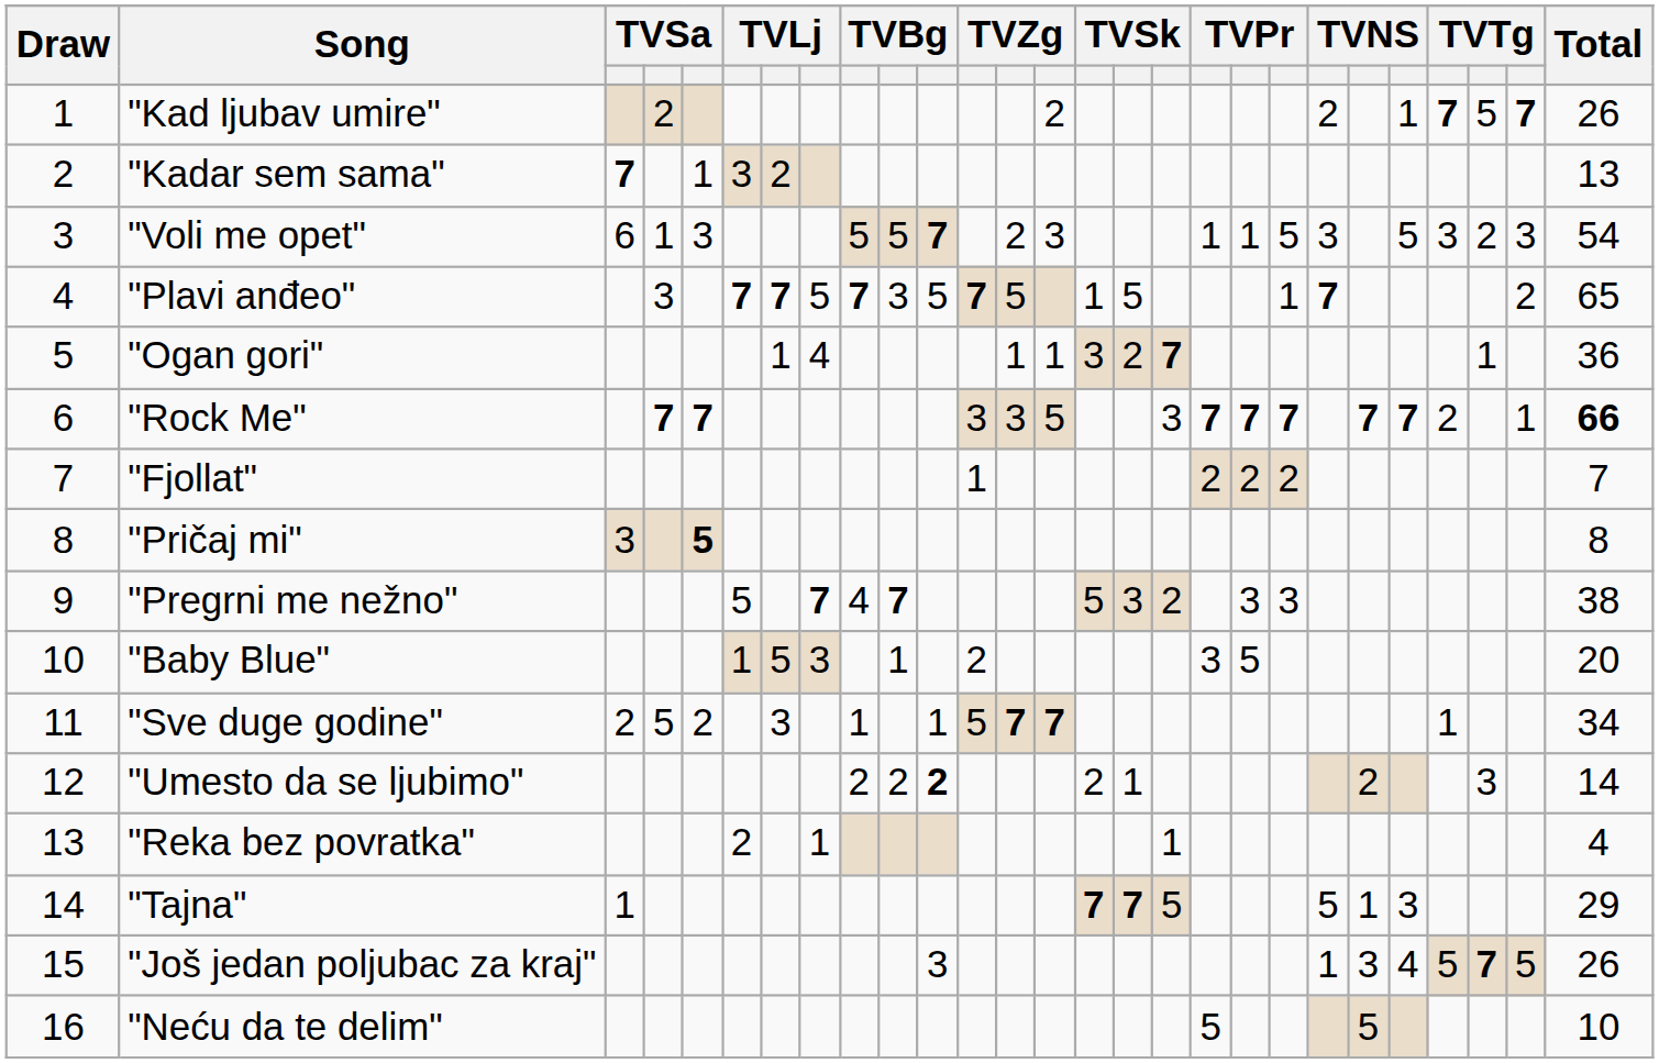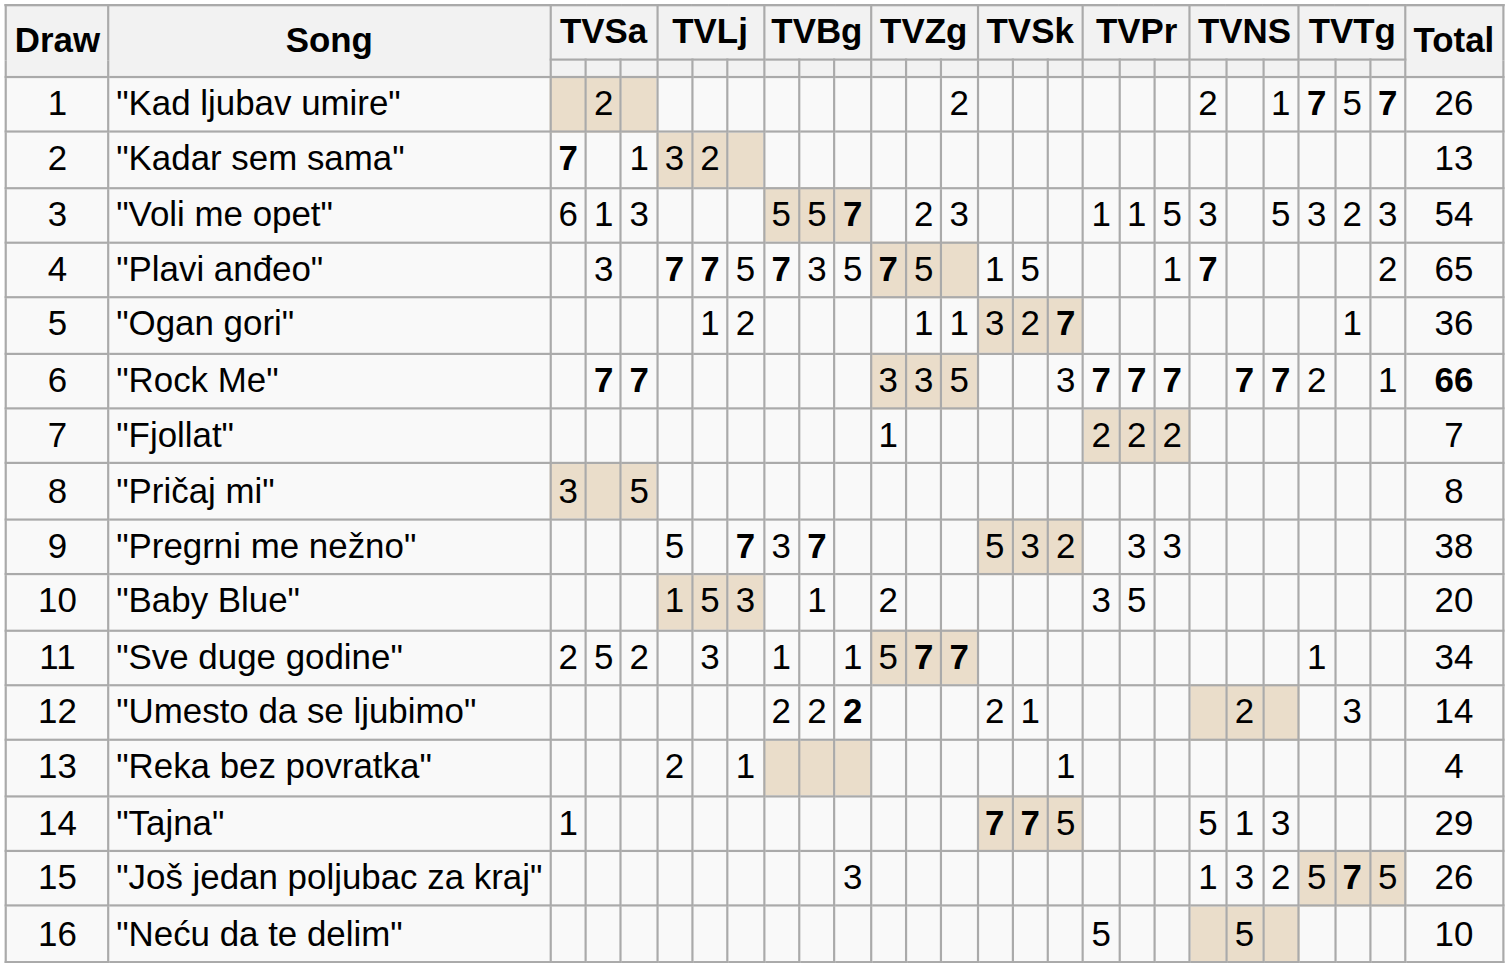 <table class="sortable wikitable" style="margin: 1em auto 1em auto; text-align:center;">
 <tr>
 </tr>
 <tr>
 <th rowspan="2">Draw</th>
 <th rowspan="2">Song</th>
 <th colspan="3">TVSa</th>
 <th colspan="3">TVLj</th>
 <th colspan="3">TVBg</th>
 <th colspan="3">TVZg</th>
 <th colspan="3">TVSk</th>
 <th colspan="3">TVPr</th>
 <th colspan="3">TVNS</th>
 <th colspan="3">TVTg</th>
 <th rowspan="2">Total</th>
 </tr>
 <tr>
 <th></th>
 <th></th>
 <th></th>
 <th></th>
 <th></th>
 <th></th>
 <th></th>
 <th></th>
 <th></th>
 <th></th>
 <th></th>
 <th></th>
 <th></th>
 <th></th>
 <th></th>
 <th></th>
 <th></th>
 <th></th>
 <th></th>
 <th></th>
 <th></th>
 <th></th>
 <th></th>
 <th></th>
 </tr>
 <tr>
 <td>1</td>
 <td align="left">"Kad ljubav umire"</td>
 <td style="background:#EADDCA;"></td>
 <td style="background:#EADDCA;">2</td>
 <td style="background:#EADDCA;"></td>
 <td></td>
 <td></td>
 <td></td>
 <td></td>
 <td></td>
 <td></td>
 <td></td>
 <td></td>
 <td>2</td>
 <td></td>
 <td></td>
 <td></td>
 <td></td>
 <td></td>
 <td></td>
 <td>2</td>
 <td></td>
 <td>1</td>
 <td><strong>7</strong></td>
 <td>5</td>
 <td><strong>7</strong></td>
 <td>26</td>
 </tr>
 <tr>
 <td>2</td>
 <td align="left">"Kadar sem sama"</td>
 <td><strong>7</strong></td>
 <td></td>
 <td>1</td>
 <td style="background:#EADDCA;">3</td>
 <td style="background:#EADDCA;">2</td>
 <td style="background:#EADDCA;"></td>
 <td></td>
 <td></td>
 <td></td>
 <td></td>
 <td></td>
 <td></td>
 <td></td>
 <td></td>
 <td></td>
 <td></td>
 <td></td>
 <td></td>
 <td></td>
 <td></td>
 <td></td>
 <td></td>
 <td></td>
 <td></td>
 <td>13</td>
 </tr>
 <tr>
 <td>3</td>
 <td align="left">"Voli me opet"</td>
 <td>6</td>
 <td>1</td>
 <td>3</td>
 <td></td>
 <td></td>
 <td></td>
 <td style="background:#EADDCA;">5</td>
 <td style="background:#EADDCA;">5</td>
 <td style="background:#EADDCA;"><strong>7</strong></td>
 <td></td>
 <td>2</td>
 <td>3</td>
 <td></td>
 <td></td>
 <td></td>
 <td>1</td>
 <td>1</td>
 <td>5</td>
 <td>3</td>
 <td></td>
 <td>5</td>
 <td>3</td>
 <td>2</td>
 <td>3</td>
 <td>54</td>
 </tr>
 <tr>
 <td>4</td>
 <td align="left">"Plavi anđeo"</td>
 <td></td>
 <td>3</td>
 <td></td>
 <td><strong>7</strong></td>
 <td><strong>7</strong></td>
 <td>5</td>
 <td><strong>7</strong></td>
 <td>3</td>
 <td>5</td>
 <td style="background:#EADDCA;"><strong>7</strong></td>
 <td style="background:#EADDCA;">5</td>
 <td style="background:#EADDCA;"></td>
 <td>1</td>
 <td>5</td>
 <td></td>
 <td></td>
 <td></td>
 <td>1</td>
 <td><strong>7</strong></td>
 <td></td>
 <td></td>
 <td></td>
 <td></td>
 <td>2</td>
 <td>65</td>
 </tr>
 <tr>
 <td>5</td>
 <td align="left">"Ogan gori"</td>
 <td></td>
 <td></td>
 <td></td>
 <td></td>
 <td>1</td>
-<td>4</td>
+<td>2</td>
 <td></td>
 <td></td>
 <td></td>
 <td></td>
 <td>1</td>
 <td>1</td>
 <td style="background:#EADDCA;">3</td>
 <td style="background:#EADDCA;">2</td>
 <td style="background:#EADDCA;"><strong>7</strong></td>
 <td></td>
 <td></td>
 <td></td>
 <td></td>
 <td></td>
 <td></td>
 <td></td>
 <td>1</td>
 <td></td>
 <td>36</td>
 </tr>
 <tr>
 <td>6</td>
 <td align="left">"Rock Me"</td>
 <td></td>
 <td><strong>7</strong></td>
 <td><strong>7</strong></td>
 <td></td>
 <td></td>
 <td></td>
 <td></td>
 <td></td>
 <td></td>
 <td style="background:#EADDCA;">3</td>
 <td style="background:#EADDCA;">3</td>
 <td style="background:#EADDCA;">5</td>
 <td></td>
 <td></td>
 <td>3</td>
 <td><strong>7</strong></td>
 <td><strong>7</strong></td>
 <td><strong>7</strong></td>
 <td></td>
 <td><strong>7</strong></td>
 <td><strong>7</strong></td>
 <td>2</td>
 <td></td>
 <td>1</td>
 <td><strong>66</strong></td>
 </tr>
 <tr>
 <td>7</td>
 <td align="left">"Fjollat"</td>
 <td></td>
 <td></td>
 <td></td>
 <td></td>
 <td></td>
 <td></td>
 <td></td>
 <td></td>
 <td></td>
 <td>1</td>
 <td></td>
 <td></td>
 <td></td>
 <td></td>
 <td></td>
 <td style="background:#EADDCA;">2</td>
 <td style="background:#EADDCA;">2</td>
 <td style="background:#EADDCA;">2</td>
 <td></td>
 <td></td>
 <td></td>
 <td></td>
 <td></td>
 <td></td>
 <td>7</td>
 </tr>
 <tr>
 <td>8</td>
 <td align="left">"Pričaj mi"</td>
 <td style="background:#EADDCA;">3</td>
 <td style="background:#EADDCA;"></td>
-<td style="background:#EADDCA;"><strong>5</strong></td>
+<td style="background:#EADDCA;">5</td>
 <td></td>
 <td></td>
 <td></td>
 <td></td>
 <td></td>
 <td></td>
 <td></td>
 <td></td>
 <td></td>
 <td></td>
 <td></td>
 <td></td>
 <td></td>
 <td></td>
 <td></td>
 <td></td>
 <td></td>
 <td></td>
 <td></td>
 <td></td>
 <td></td>
 <td>8</td>
 </tr>
 <tr>
 <td>9</td>
 <td align="left">"Pregrni me nežno"</td>
 <td></td>
 <td></td>
 <td></td>
 <td>5</td>
 <td></td>
 <td><strong>7</strong></td>
-<td>4</td>
+<td>3</td>
 <td><strong>7</strong></td>
 <td></td>
 <td></td>
 <td></td>
 <td></td>
 <td style="background:#EADDCA;">5</td>
 <td style="background:#EADDCA;">3</td>
 <td style="background:#EADDCA;">2</td>
 <td></td>
 <td>3</td>
 <td>3</td>
 <td></td>
 <td></td>
 <td></td>
 <td></td>
 <td></td>
 <td></td>
 <td>38</td>
 </tr>
 <tr>
 <td>10</td>
 <td align="left">"Baby Blue"</td>
 <td></td>
 <td></td>
 <td></td>
 <td style="background:#EADDCA;">1</td>
 <td style="background:#EADDCA;">5</td>
 <td style="background:#EADDCA;">3</td>
 <td></td>
 <td>1</td>
 <td></td>
 <td>2</td>
 <td></td>
 <td></td>
 <td></td>
 <td></td>
 <td></td>
 <td>3</td>
 <td>5</td>
 <td></td>
 <td></td>
 <td></td>
 <td></td>
 <td></td>
 <td></td>
 <td></td>
 <td>20</td>
 </tr>
 <tr>
 <td>11</td>
 <td align="left">"Sve duge godine"</td>
 <td>2</td>
 <td>5</td>
 <td>2</td>
 <td></td>
 <td>3</td>
 <td></td>
 <td>1</td>
 <td></td>
 <td>1</td>
 <td style="background:#EADDCA;">5</td>
 <td style="background:#EADDCA;"><strong>7</strong></td>
 <td style="background:#EADDCA;"><strong>7</strong></td>
 <td></td>
 <td></td>
 <td></td>
 <td></td>
 <td></td>
 <td></td>
 <td></td>
 <td></td>
 <td></td>
 <td>1</td>
 <td></td>
 <td></td>
 <td>34</td>
 </tr>
 <tr>
 <td>12</td>
 <td align="left">"Umesto da se ljubimo"</td>
 <td></td>
 <td></td>
 <td></td>
 <td></td>
 <td></td>
 <td></td>
 <td>2</td>
 <td>2</td>
 <td><strong>2</strong></td>
 <td></td>
 <td></td>
 <td></td>
 <td>2</td>
 <td>1</td>
 <td></td>
 <td></td>
 <td></td>
 <td></td>
 <td style="background:#EADDCA;"></td>
 <td style="background:#EADDCA;">2</td>
 <td style="background:#EADDCA;"></td>
 <td></td>
 <td>3</td>
 <td></td>
 <td>14</td>
 </tr>
 <tr>
 <td>13</td>
 <td align="left">"Reka bez povratka"</td>
 <td></td>
 <td></td>
 <td></td>
 <td>2</td>
 <td></td>
 <td>1</td>
 <td style="background:#EADDCA;"></td>
 <td style="background:#EADDCA;"></td>
 <td style="background:#EADDCA;"></td>
 <td></td>
 <td></td>
 <td></td>
 <td></td>
 <td></td>
 <td>1</td>
 <td></td>
 <td></td>
 <td></td>
 <td></td>
 <td></td>
 <td></td>
 <td></td>
 <td></td>
 <td></td>
 <td>4</td>
 </tr>
 <tr>
 <td>14</td>
 <td align="left">"Tajna"</td>
 <td>1</td>
 <td></td>
 <td></td>
 <td></td>
 <td></td>
 <td></td>
 <td></td>
 <td></td>
 <td></td>
 <td></td>
 <td></td>
 <td></td>
 <td style="background:#EADDCA;"><strong>7</strong></td>
 <td style="background:#EADDCA;"><strong>7</strong></td>
 <td style="background:#EADDCA;">5</td>
 <td></td>
 <td></td>
 <td></td>
 <td>5</td>
 <td>1</td>
 <td>3</td>
 <td></td>
 <td></td>
 <td></td>
 <td>29</td>
 </tr>
 <tr>
 <td>15</td>
 <td align="left">"Još jedan poljubac za kraj"</td>
 <td></td>
 <td></td>
 <td></td>
 <td></td>
 <td></td>
 <td></td>
 <td></td>
 <td></td>
 <td>3</td>
 <td></td>
 <td></td>
 <td></td>
 <td></td>
 <td></td>
 <td></td>
 <td></td>
 <td></td>
 <td></td>
 <td>1</td>
 <td>3</td>
-<td>4</td>
+<td>2</td>
 <td style="background:#EADDCA;">5</td>
 <td style="background:#EADDCA;"><strong>7</strong></td>
 <td style="background:#EADDCA;">5</td>
 <td>26</td>
 </tr>
 <tr>
 <td>16</td>
 <td align="left">"Neću da te delim"</td>
 <td></td>
 <td></td>
 <td></td>
 <td></td>
 <td></td>
 <td></td>
 <td></td>
 <td></td>
 <td></td>
 <td></td>
 <td></td>
 <td></td>
 <td></td>
 <td></td>
 <td></td>
 <td>5</td>
 <td></td>
 <td></td>
 <td style="background:#EADDCA;"></td>
 <td style="background:#EADDCA;">5</td>
 <td style="background:#EADDCA;"></td>
 <td></td>
 <td></td>
 <td></td>
 <td>10</td>
 </tr>
 </table>
